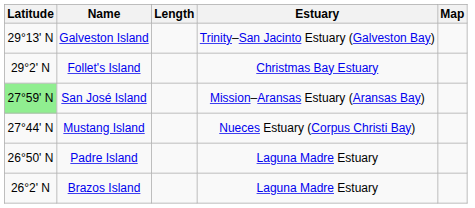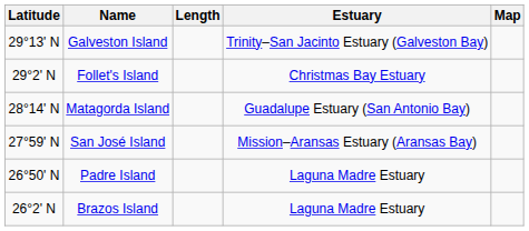 <table class="wikitable sortable" style="text-align: center; margin-right:0;">
 <tr>
 <th>Latitude</th>
 <th>Name</th>
 <th>Length</th>
 <th>Estuary</th>
 <th class=unsortable>Map</th>
 </tr>
 <tr style="height:40px">
 <td data-sort-value="29.13">29°13' N</td>
 <td><a href='#'>Galveston Island</a></td>
 <td></td>
 <td><a href='#'>Trinity</a>–<a href='#'>San Jacinto</a> Estuary (<a href='#'>Galveston Bay</a>)</td>
 <td></td>
 </tr>
 <tr style="height:40px">
 <td data-sort-value="29.02">29°2' N</td>
 <td><a href='#'>Follet's Island</a></td>
 <td></td>
 <td><a href='#'>Christmas Bay Estuary</a></td>
 <td></td>
 </tr>
 <tr style="height:40px">
-<td data-sort-value="27.59" style="background: lightgreen;">27°59' N</td>
+<td data-sort-value="28.14">28°14' N</td>
+<td><a href='#'>Matagorda Island</a></td>
+<td></td>
+<td><a href='#'>Guadalupe</a> Estuary (<a href='#'>San Antonio Bay</a>)</td>
+<td></td>
+</tr>
+<tr style="height:40px">
+<td data-sort-value="27.59">27°59' N</td>
 <td><a href='#'>San José Island</a></td>
 <td></td>
 <td><a href='#'>Mission</a>–<a href='#'>Aransas</a> Estuary (<a href='#'>Aransas Bay</a>)</td>
-<td></td>
-</tr>
-<tr style="height:40px">
-<td data-sort-value="27.44">27°44' N</td>
-<td><a href='#'>Mustang Island</a></td>
-<td></td>
-<td><a href='#'>Nueces</a> Estuary (<a href='#'>Corpus Christi Bay</a>)</td>
 <td></td>
 </tr>
 <tr style="height:40px">
 <td data-sort-value="26.5">26°50' N</td>
 <td><a href='#'>Padre Island</a></td>
 <td></td>
 <td><a href='#'>Laguna Madre</a> Estuary</td>
 <td></td>
 </tr>
 <tr style="height:40px">
 <td data-sort-value="26.02">26°2' N</td>
 <td><a href='#'>Brazos Island</a></td>
 <td></td>
 <td><a href='#'>Laguna Madre</a> Estuary</td>
 <td></td>
 </tr>
 </table>
